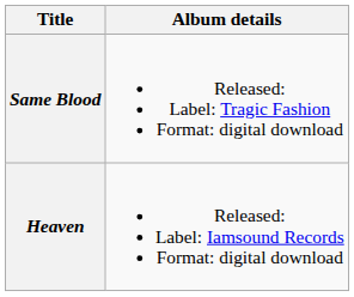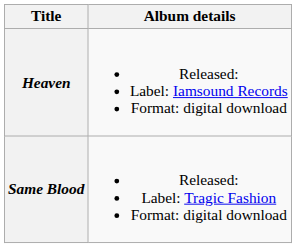 <table class="wikitable plainrowheaders" style="text-align:center;">
 <tr>
 <th scope="col">Title</th>
 <th scope="col">Album details</th>
 </tr>
 <tr>
+<th scope="row"><em>Heaven</em></th>
+<td><br><ul><li>Released: </li><li>Label: <a href='#'>Iamsound Records</a></li><li>Format: digital download</li></ul></td>
+</tr>
+<tr>
 <th scope="row"><em>Same Blood</em></th>
 <td><br><ul><li>Released: </li><li>Label: <a href='#'>Tragic Fashion</a></li><li>Format: digital download</li></ul></td>
 </tr>
-<tr>
-<th scope="row"><em>Heaven</em></th>
-<td><br><ul><li>Released: </li><li>Label: <a href='#'>Iamsound Records</a></li><li>Format: digital download</li></ul></td>
-</tr>
 </table>
